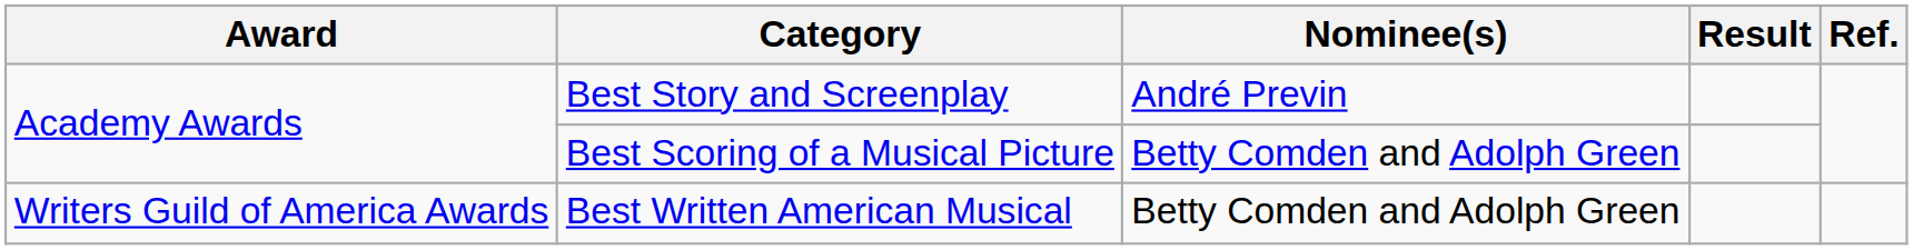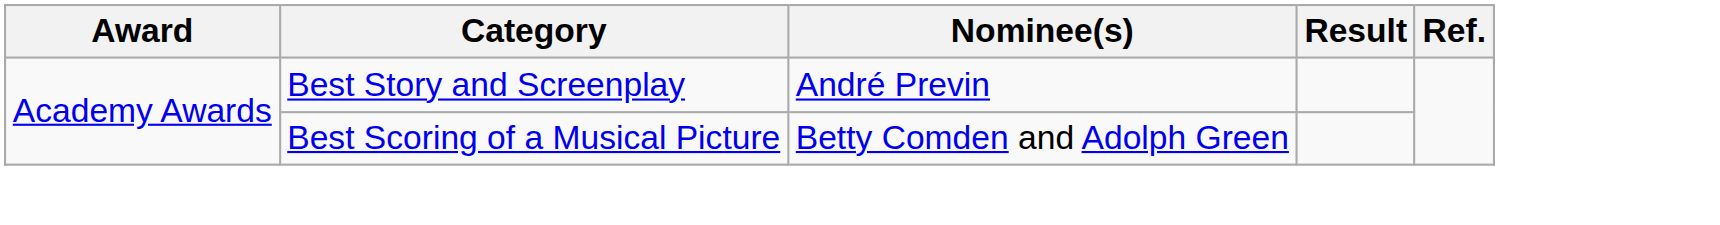 <table class="wikitable plainrowheaders">
 <tr>
 <th>Award</th>
 <th>Category</th>
 <th>Nominee(s)</th>
 <th>Result</th>
 <th>Ref.</th>
 </tr>
 <tr>
 <td rowspan="2"><a href='#'>Academy Awards</a></td>
 <td><a href='#'>Best Story and Screenplay</a></td>
 <td><a href='#'>André Previn</a></td>
 <td></td>
 <td align="center" rowspan="2"></td>
 </tr>
 <tr>
 <td><a href='#'>Best Scoring of a Musical Picture</a></td>
 <td><a href='#'>Betty Comden</a> and <a href='#'>Adolph Green</a></td>
 <td></td>
 </tr>
-<tr>
-<td><a href='#'>Writers Guild of America Awards</a></td>
-<td><a href='#'>Best Written American Musical</a></td>
-<td>Betty Comden and Adolph Green</td>
-<td></td>
-<td align="center"></td>
-</tr>
 </table>
